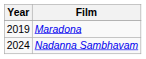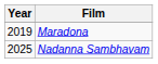 <table class="wikitable">
 <tr>
 <th>Year</th>
 <th>Film</th>
 </tr>
 <tr>
 </tr>
 <tr align="centre">
 <td align="centre">2019</td>
 <td style="text-align:left;"><em><a href='#'>Maradona</a></em></td>
 </tr>
 <tr align="centre">
-<td align="centre">2024</td>
+<td align="centre">2025</td>
 <td style="text-align:left;"><em><a href='#'>Nadanna Sambhavam</a></em></td>
 </tr>
 </table>
